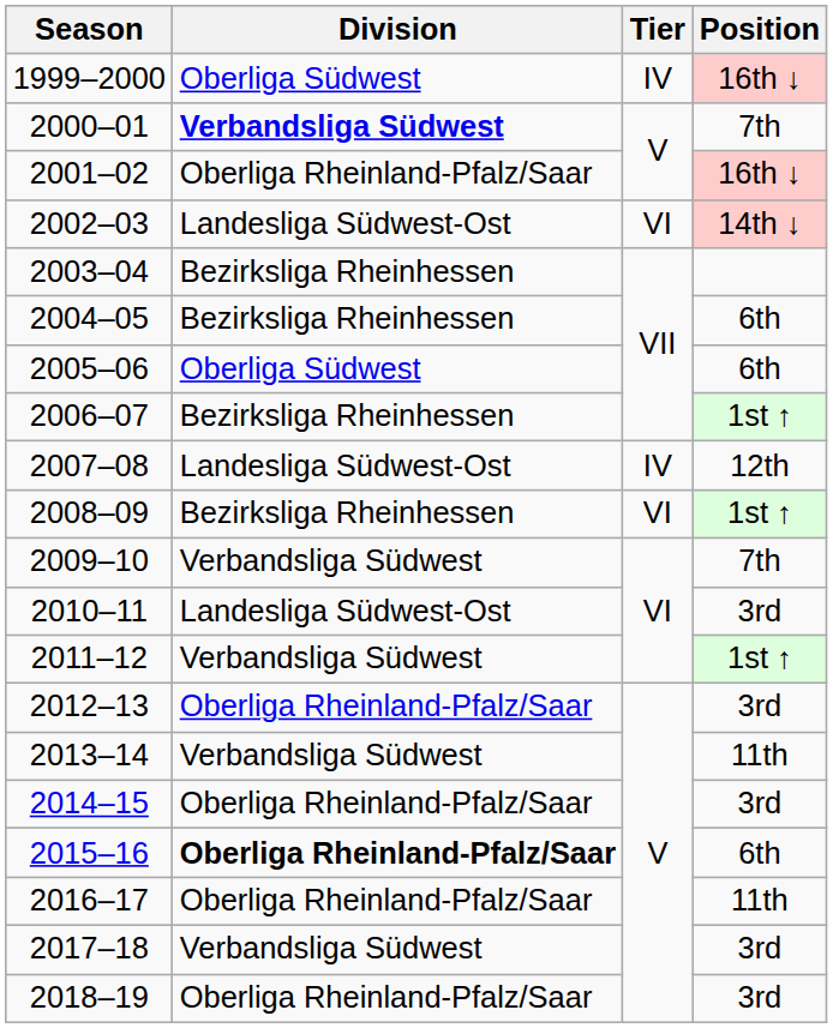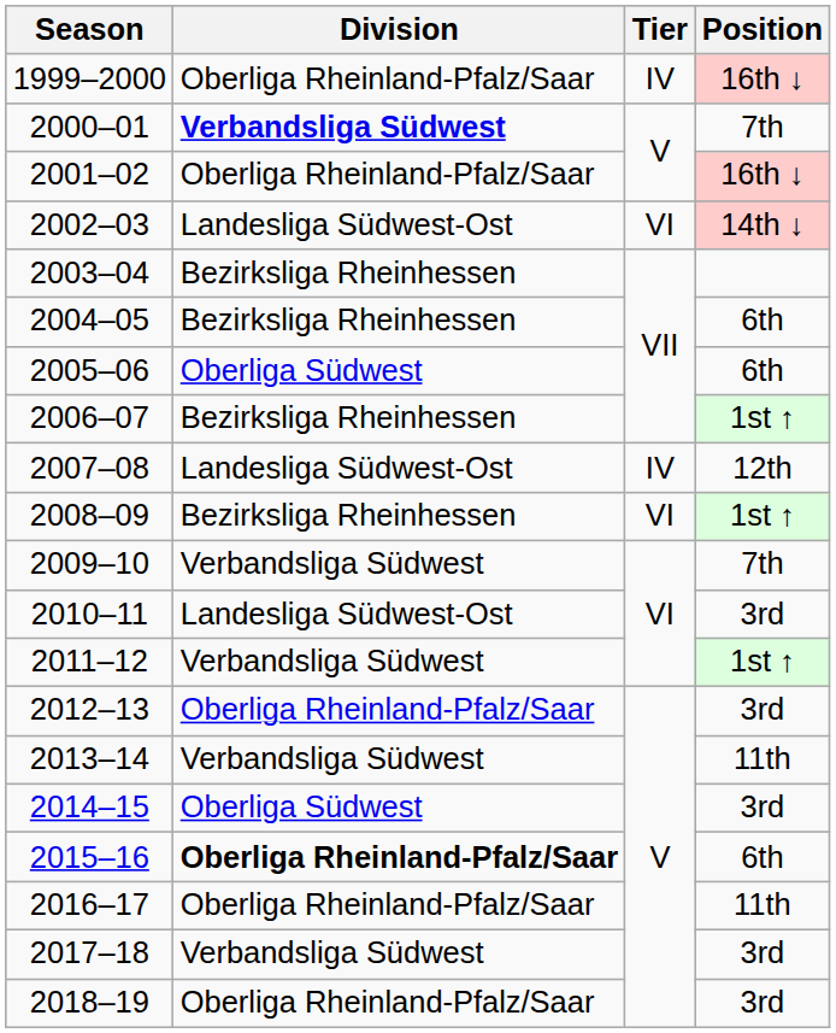 <table class="wikitable">
 <tr>
 <th>Season</th>
 <th>Division</th>
 <th>Tier</th>
 <th>Position</th>
 </tr>
 <tr align="center">
 <td>1999–2000</td>
-<td align="left"><a href='#'>Oberliga Südwest</a></td>
+<td align="left">Oberliga Rheinland-Pfalz/Saar</td>
 <td>IV</td>
 <td style="background:#ffcccc">16th ↓</td>
 </tr>
 <tr align="center">
 <td>2000–01</td>
 <td align="left"><strong><a href='#'>Verbandsliga Südwest</a></strong></td>
 <td rowspan=2>V</td>
 <td>7th</td>
 </tr>
 <tr align="center">
 <td>2001–02</td>
 <td align="left">Oberliga Rheinland-Pfalz/Saar</td>
 <td style="background:#ffcccc">16th ↓</td>
 </tr>
 <tr align="center">
 <td>2002–03</td>
 <td align="left">Landesliga Südwest-Ost</td>
 <td>VI</td>
 <td style="background:#ffcccc">14th ↓</td>
 </tr>
 <tr align="center">
 <td>2003–04</td>
 <td align="left">Bezirksliga Rheinhessen</td>
 <td rowspan=4>VII</td>
 <td></td>
 </tr>
 <tr align="center">
 <td>2004–05</td>
 <td align="left">Bezirksliga Rheinhessen</td>
 <td>6th</td>
 </tr>
 <tr align="center">
 <td>2005–06</td>
 <td align="left"><a href='#'>Oberliga Südwest</a></td>
 <td>6th</td>
 </tr>
 <tr align="center">
 <td>2006–07</td>
 <td align="left">Bezirksliga Rheinhessen</td>
 <td style="background:#ddffdd">1st ↑</td>
 </tr>
 <tr align="center">
 <td>2007–08</td>
 <td align="left">Landesliga Südwest-Ost</td>
 <td>IV</td>
 <td>12th</td>
 </tr>
 <tr align="center">
 <td>2008–09</td>
 <td align="left">Bezirksliga Rheinhessen</td>
 <td>VI</td>
 <td style="background:#ddffdd">1st ↑</td>
 </tr>
 <tr align="center">
 <td>2009–10</td>
 <td align="left">Verbandsliga Südwest</td>
 <td rowspan=3>VI</td>
 <td>7th</td>
 </tr>
 <tr align="center">
 <td>2010–11</td>
 <td align="left">Landesliga Südwest-Ost</td>
 <td>3rd</td>
 </tr>
 <tr align="center">
 <td>2011–12</td>
 <td align="left">Verbandsliga Südwest</td>
 <td style="background:#ddffdd">1st ↑</td>
 </tr>
 <tr align="center">
 <td>2012–13</td>
 <td align="left"><a href='#'>Oberliga Rheinland-Pfalz/Saar</a></td>
 <td rowspan=7>V</td>
 <td>3rd</td>
 </tr>
 <tr align="center">
 <td>2013–14</td>
 <td align="left">Verbandsliga Südwest</td>
 <td>11th</td>
 </tr>
 <tr align="center">
 <td><a href='#'>2014–15</a></td>
-<td align="left">Oberliga Rheinland-Pfalz/Saar</td>
+<td align="left"><a href='#'>Oberliga Südwest</a></td>
 <td>3rd</td>
 </tr>
 <tr align="center">
 <td><a href='#'>2015–16</a></td>
 <td align="left"><strong>Oberliga Rheinland-Pfalz/Saar</strong></td>
 <td>6th</td>
 </tr>
 <tr align="center">
 <td>2016–17</td>
 <td align="left">Oberliga Rheinland-Pfalz/Saar</td>
 <td>11th</td>
 </tr>
 <tr align="center">
 <td>2017–18</td>
 <td align="left">Verbandsliga Südwest</td>
 <td>3rd</td>
 </tr>
 <tr align="center">
 <td>2018–19</td>
 <td align="left">Oberliga Rheinland-Pfalz/Saar</td>
 <td>3rd</td>
 </tr>
 </table>
